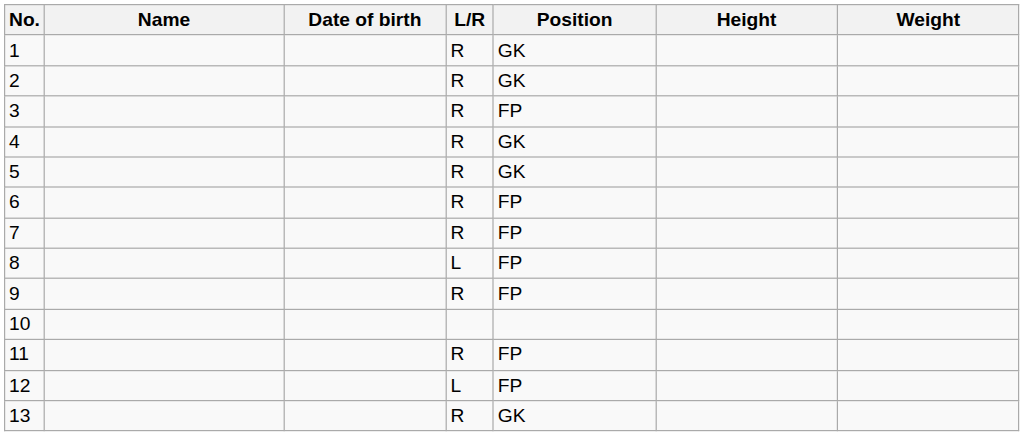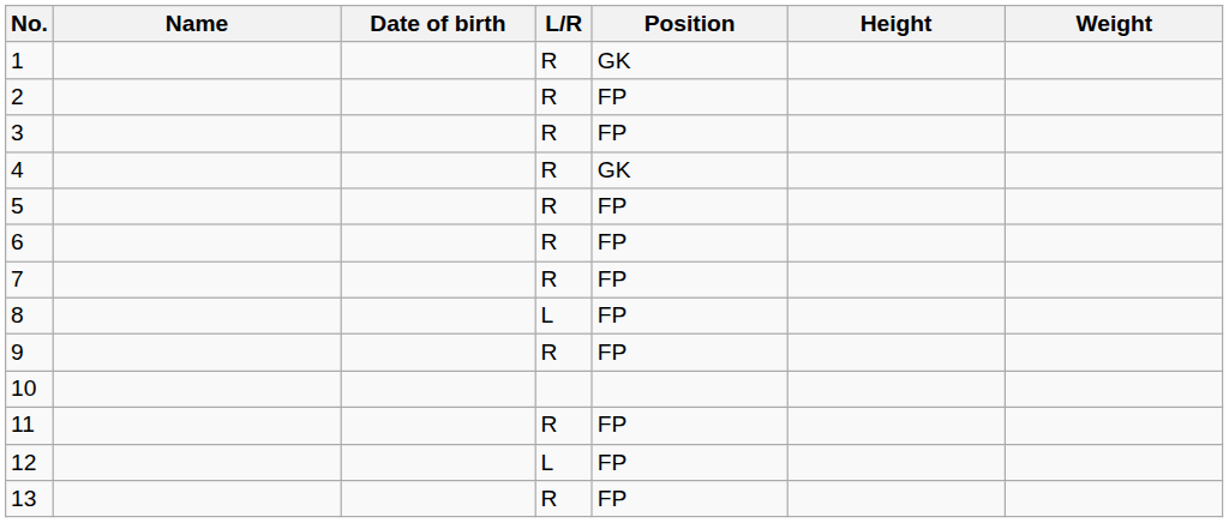 <table class=wikitable sortable style=font-size:100%; text-align:center;>
 <tr>
 <th>No.</th>
 <th style=width:12em>Name</th>
 <th style=width:8em>Date of birth</th>
 <th style=width:2em>L/R</th>
 <th style=width:8em>Position</th>
 <th style=width:9em>Height</th>
 <th style=width:9em>Weight</th>
 </tr>
 <tr>
 <td>1</td>
 <td align=left></td>
 <td></td>
 <td>R</td>
 <td>GK</td>
 <td></td>
 <td></td>
 </tr>
 <tr>
 <td>2</td>
 <td align=left></td>
 <td></td>
 <td>R</td>
-<td>GK</td>
+<td>FP</td>
 <td></td>
 <td></td>
 </tr>
 <tr>
 <td>3</td>
 <td align=left></td>
 <td></td>
 <td>R</td>
 <td>FP</td>
 <td></td>
 <td></td>
 </tr>
 <tr>
 <td>4</td>
 <td align=left></td>
 <td></td>
 <td>R</td>
 <td>GK</td>
 <td></td>
 <td></td>
 </tr>
 <tr>
 <td>5</td>
 <td align=left></td>
 <td></td>
 <td>R</td>
-<td>GK</td>
+<td>FP</td>
 <td></td>
 <td></td>
 </tr>
 <tr>
 <td>6</td>
 <td align=left></td>
 <td></td>
 <td>R</td>
 <td>FP</td>
 <td></td>
 <td></td>
 </tr>
 <tr>
 <td>7</td>
 <td align=left></td>
 <td></td>
 <td>R</td>
 <td>FP</td>
 <td></td>
 <td></td>
 </tr>
 <tr>
 <td>8</td>
 <td align=left></td>
 <td></td>
 <td>L</td>
 <td>FP</td>
 <td></td>
 <td></td>
 </tr>
 <tr>
 <td>9</td>
 <td align=left></td>
 <td></td>
 <td>R</td>
 <td>FP</td>
 <td></td>
 <td></td>
 </tr>
 <tr>
 <td>10</td>
 <td align=left></td>
 <td></td>
 <td></td>
 <td></td>
 <td></td>
 <td></td>
 </tr>
 <tr>
 <td>11</td>
 <td align=left></td>
 <td></td>
 <td>R</td>
 <td>FP</td>
 <td></td>
 <td></td>
 </tr>
 <tr>
 <td>12</td>
 <td align=left></td>
 <td></td>
 <td>L</td>
 <td>FP</td>
 <td></td>
 <td></td>
 </tr>
 <tr>
 <td>13</td>
 <td align=left></td>
 <td></td>
 <td>R</td>
-<td>GK</td>
+<td>FP</td>
 <td></td>
 <td></td>
 </tr>
 </table>
